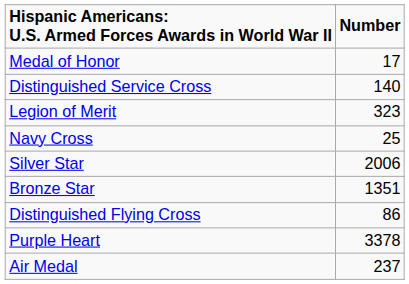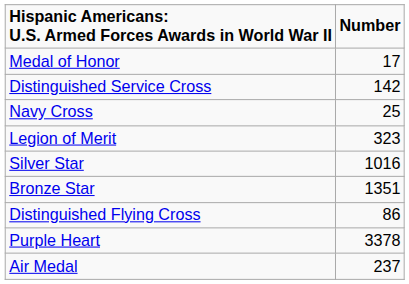 <table class="wikitable" style="float:right; clear:center;">
 <tr>
 <td><strong>Hispanic Americans:<br>U.S. Armed Forces Awards in World War II</strong></td>
 <td><strong> Number</strong></td>
 </tr>
 <tr>
 <td> <a href='#'>Medal of Honor</a></td>
 <td align=right>17</td>
 </tr>
 <tr>
 <td> <a href='#'>Distinguished Service Cross</a></td>
-<td align=right>140</td>
+<td align=right>142</td>
+</tr>
+<tr>
+<td> <a href='#'>Navy Cross</a></td>
+<td align=right>25</td>
 </tr>
 <tr>
 <td> <a href='#'>Legion of Merit</a></td>
 <td align=right>323</td>
 </tr>
 <tr>
-<td> <a href='#'>Navy Cross</a></td>
-<td align=right>25</td>
-</tr>
-<tr>
 <td> <a href='#'>Silver Star</a></td>
-<td align=right>2006</td>
+<td align=right>1016</td>
 </tr>
 <tr>
 <td> <a href='#'>Bronze Star</a></td>
 <td align=right>1351</td>
 </tr>
 <tr>
 <td> <a href='#'>Distinguished Flying Cross</a></td>
 <td align=right>86</td>
 </tr>
 <tr>
 <td> <a href='#'>Purple Heart</a></td>
 <td align=right>3378</td>
 </tr>
 <tr>
 <td> <a href='#'>Air Medal</a></td>
 <td align=right>237</td>
 </tr>
 </table>
